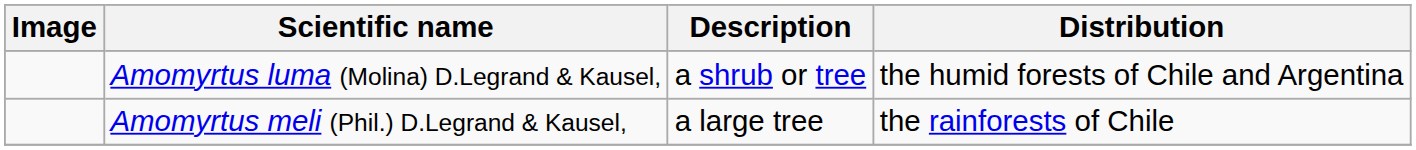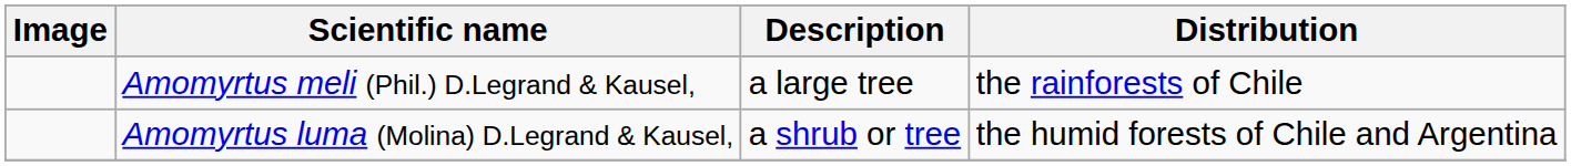 <table class="wikitable">
 <tr>
 <th>Image</th>
 <th>Scientific name</th>
 <th>Description</th>
 <th>Distribution</th>
 </tr>
 <tr>
 <td></td>
+<td><em><a href='#'>Amomyrtus meli</a></em> <small>(Phil.) D.Legrand & Kausel,</small></td>
+<td>a large tree</td>
+<td>the <a href='#'>rainforests</a> of Chile</td>
+</tr>
+<tr>
+<td></td>
 <td><em><a href='#'>Amomyrtus luma</a></em> <small>(Molina) D.Legrand & Kausel,</small></td>
 <td>a <a href='#'>shrub</a> or <a href='#'>tree</a></td>
 <td>the humid forests of Chile and Argentina</td>
 </tr>
 <tr>
-<td></td>
-<td><em><a href='#'>Amomyrtus meli</a></em> <small>(Phil.) D.Legrand & Kausel,</small></td>
-<td>a large tree</td>
-<td>the <a href='#'>rainforests</a> of Chile</td>
-</tr>
-<tr>
 </tr>
 </table>
